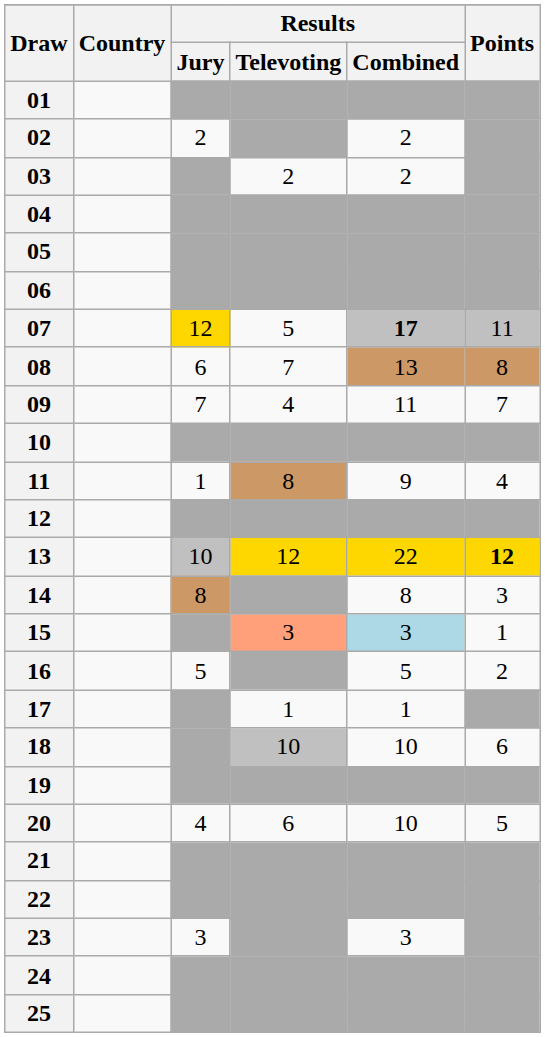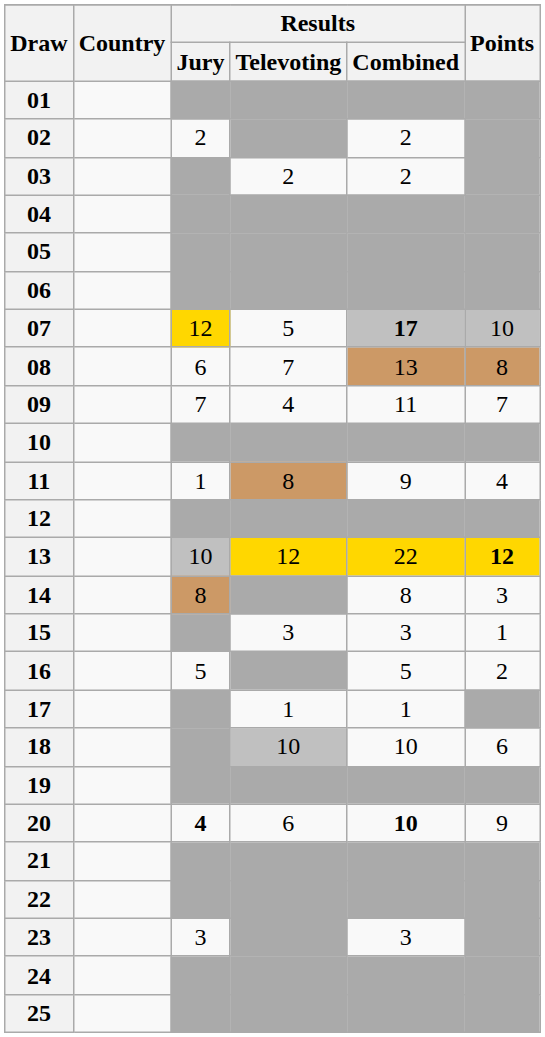 <table class="sortable wikitable collapsible plainrowheaders" style="text-align:center;">
 <tr>
 </tr>
 <tr>
 <th scope="col" rowspan="2">Draw</th>
 <th scope="col" rowspan="2">Country</th>
 <th scope="col" colspan="3">Results</th>
 <th scope="col" rowspan="2">Points</th>
 </tr>
 <tr>
 <th scope="col">Jury</th>
 <th scope="col">Televoting</th>
 <th scope="col">Combined</th>
 </tr>
 <tr>
 <th scope="row" style="text-align:center;">01</th>
 <td style="text-align:left;"></td>
 <td style="background:#AAAAAA;"></td>
 <td style="background:#AAAAAA;"></td>
 <td style="background:#AAAAAA;"></td>
 <td style="background:#AAAAAA;"></td>
 </tr>
 <tr>
 <th scope="row" style="text-align:center;">02</th>
 <td style="text-align:left;"></td>
 <td>2</td>
 <td style="background:#AAAAAA;"></td>
 <td>2</td>
 <td style="background:#AAAAAA;"></td>
 </tr>
 <tr>
 <th scope="row" style="text-align:center;">03</th>
 <td style="text-align:left;"></td>
 <td style="background:#AAAAAA;"></td>
 <td>2</td>
 <td>2</td>
 <td style="background:#AAAAAA;"></td>
 </tr>
 <tr>
 <th scope="row" style="text-align:center;">04</th>
 <td style="text-align:left;"></td>
 <td style="background:#AAAAAA;"></td>
 <td style="background:#AAAAAA;"></td>
 <td style="background:#AAAAAA;"></td>
 <td style="background:#AAAAAA;"></td>
 </tr>
 <tr>
 <th scope="row" style="text-align:center;">05</th>
 <td style="text-align:left;"></td>
 <td style="background:#AAAAAA;"></td>
 <td style="background:#AAAAAA;"></td>
 <td style="background:#AAAAAA;"></td>
 <td style="background:#AAAAAA;"></td>
 </tr>
 <tr>
 <th scope="row" style="text-align:center;">06</th>
 <td style="text-align:left;"></td>
 <td style="background:#AAAAAA;"></td>
 <td style="background:#AAAAAA;"></td>
 <td style="background:#AAAAAA;"></td>
 <td style="background:#AAAAAA;"></td>
 </tr>
 <tr>
 <th scope="row" style="text-align:center;">07</th>
 <td style="text-align:left;"></td>
 <td style="background:gold;">12</td>
 <td>5</td>
 <td style="background:silver;"><strong>17</strong></td>
-<td style="background:silver;">11</td>
+<td style="background:silver;">10</td>
 </tr>
 <tr>
 <th scope="row" style="text-align:center;">08</th>
 <td style="text-align:left;"></td>
 <td>6</td>
 <td>7</td>
 <td style="background:#CC9966;">13</td>
 <td style="background:#CC9966;">8</td>
 </tr>
 <tr>
 <th scope="row" style="text-align:center;">09</th>
 <td style="text-align:left;"></td>
 <td>7</td>
 <td>4</td>
 <td>11</td>
 <td>7</td>
 </tr>
 <tr>
 <th scope="row" style="text-align:center;">10</th>
 <td style="text-align:left;"></td>
 <td style="background:#AAAAAA;"></td>
 <td style="background:#AAAAAA;"></td>
 <td style="background:#AAAAAA;"></td>
 <td style="background:#AAAAAA;"></td>
 </tr>
 <tr>
 <th scope="row" style="text-align:center;">11</th>
 <td style="text-align:left;"></td>
 <td>1</td>
 <td style="background:#CC9966;">8</td>
 <td>9</td>
 <td>4</td>
 </tr>
 <tr>
 <th scope="row" style="text-align:center;">12</th>
 <td style="text-align:left;"></td>
 <td style="background:#AAAAAA;"></td>
 <td style="background:#AAAAAA;"></td>
 <td style="background:#AAAAAA;"></td>
 <td style="background:#AAAAAA;"></td>
 </tr>
 <tr>
 <th scope="row" style="text-align:center;">13</th>
 <td style="text-align:left;"></td>
 <td style="background:silver;">10</td>
 <td style="background:gold;">12</td>
 <td style="background:gold;">22</td>
 <td style="background:gold;"><strong>12</strong></td>
 </tr>
 <tr>
 <th scope="row" style="text-align:center;">14</th>
 <td style="text-align:left;"></td>
 <td style="background:#CC9966;">8</td>
 <td style="background:#AAAAAA;"></td>
 <td>8</td>
 <td>3</td>
 </tr>
 <tr>
 <th scope="row" style="text-align:center;">15</th>
 <td style="text-align:left;"></td>
 <td style="background:#AAAAAA;"></td>
-<td style="background: lightsalmon;">3</td>
-<td style="background: lightblue;">3</td>
+<td>3</td>
+<td>3</td>
 <td>1</td>
 </tr>
 <tr>
 <th scope="row" style="text-align:center;">16</th>
 <td style="text-align:left;"></td>
 <td>5</td>
 <td style="background:#AAAAAA;"></td>
 <td>5</td>
 <td>2</td>
 </tr>
 <tr>
 <th scope="row" style="text-align:center;">17</th>
 <td style="text-align:left;"></td>
 <td style="background:#AAAAAA;"></td>
 <td>1</td>
 <td>1</td>
 <td style="background:#AAAAAA;"></td>
 </tr>
 <tr>
 <th scope="row" style="text-align:center;">18</th>
 <td style="text-align:left;"></td>
 <td style="background:#AAAAAA;"></td>
 <td style="background:silver;">10</td>
 <td>10</td>
 <td>6</td>
 </tr>
 <tr>
 <th scope="row" style="text-align:center;">19</th>
 <td style="text-align:left;"></td>
 <td style="background:#AAAAAA;"></td>
 <td style="background:#AAAAAA;"></td>
 <td style="background:#AAAAAA;"></td>
 <td style="background:#AAAAAA;"></td>
 </tr>
 <tr>
 <th scope="row" style="text-align:center;">20</th>
 <td style="text-align:left;"></td>
-<td>4</td>
+<td><strong>4</strong></td>
 <td>6</td>
-<td>10</td>
-<td>5</td>
+<td><strong>10</strong></td>
+<td>9</td>
 </tr>
 <tr>
 <th scope="row" style="text-align:center;">21</th>
 <td style="text-align:left;"></td>
 <td style="background:#AAAAAA;"></td>
 <td style="background:#AAAAAA;"></td>
 <td style="background:#AAAAAA;"></td>
 <td style="background:#AAAAAA;"></td>
 </tr>
 <tr class="sortbottom">
 <th scope="row" style="text-align:center;">22</th>
 <td style="text-align:left;"></td>
 <td style="background:#AAAAAA;"></td>
 <td style="background:#AAAAAA;"></td>
 <td style="background:#AAAAAA;"></td>
 <td style="background:#AAAAAA;"></td>
 </tr>
 <tr>
 <th scope="row" style="text-align:center;">23</th>
 <td style="text-align:left;"></td>
 <td>3</td>
 <td style="background:#AAAAAA;"></td>
 <td>3</td>
 <td style="background:#AAAAAA;"></td>
 </tr>
 <tr>
 <th scope="row" style="text-align:center;">24</th>
 <td style="text-align:left;"></td>
 <td style="background:#AAAAAA;"></td>
 <td style="background:#AAAAAA;"></td>
 <td style="background:#AAAAAA;"></td>
 <td style="background:#AAAAAA;"></td>
 </tr>
 <tr>
 <th scope="row" style="text-align:center;">25</th>
 <td style="text-align:left;"></td>
 <td style="background:#AAAAAA;"></td>
 <td style="background:#AAAAAA;"></td>
 <td style="background:#AAAAAA;"></td>
 <td style="background:#AAAAAA;"></td>
 </tr>
 </table>
